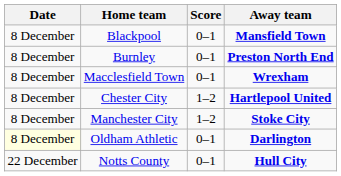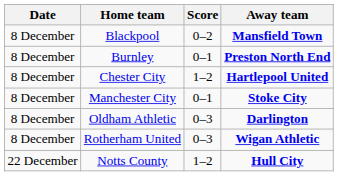 <table class="wikitable" style="text-align: center">
 <tr>
 <th>Date</th>
 <th>Home team</th>
 <th>Score</th>
 <th>Away team</th>
 </tr>
 <tr>
 <td>8 December</td>
 <td><a href='#'>Blackpool</a></td>
-<td>0–1</td>
+<td>0–2</td>
 <td><strong><a href='#'>Mansfield Town</a></strong></td>
 </tr>
 <tr>
 <td>8 December</td>
 <td><a href='#'>Burnley</a></td>
 <td>0–1</td>
 <td><strong><a href='#'>Preston North End</a></strong></td>
 </tr>
 <tr>
 <td>8 December</td>
-<td><a href='#'>Macclesfield Town</a></td>
-<td>0–1</td>
-<td><strong><a href='#'>Wrexham</a></strong></td>
-</tr>
-<tr>
-<td>8 December</td>
 <td><a href='#'>Chester City</a></td>
 <td>1–2</td>
 <td><strong><a href='#'>Hartlepool United</a></strong></td>
 </tr>
 <tr>
 <td>8 December</td>
 <td><a href='#'>Manchester City</a></td>
-<td>1–2</td>
+<td>0–1</td>
 <td><strong><a href='#'>Stoke City</a></strong></td>
 </tr>
 <tr>
-<td style="background: lightyellow;">8 December</td>
+<td>8 December</td>
 <td><a href='#'>Oldham Athletic</a></td>
-<td>0–1</td>
+<td>0–3</td>
 <td><strong><a href='#'>Darlington</a></strong></td>
+</tr>
+<tr>
+<td>8 December</td>
+<td><a href='#'>Rotherham United</a></td>
+<td>0–3</td>
+<td><strong><a href='#'>Wigan Athletic</a></strong></td>
 </tr>
 <tr>
 <td>22 December</td>
 <td><a href='#'>Notts County</a></td>
-<td>0–1</td>
+<td>1–2</td>
 <td><strong><a href='#'>Hull City</a></strong></td>
 </tr>
 </table>
